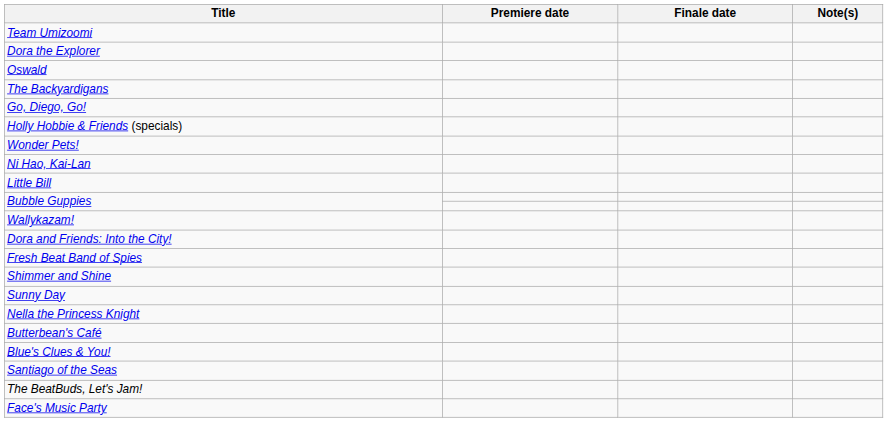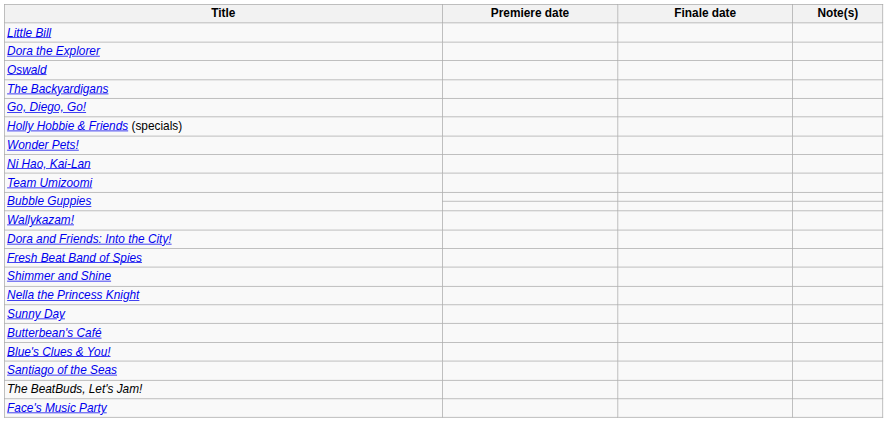 <table class="wikitable plainrowheaders sortable" style="width:75%;text-align:center;">
 <tr>
 <th scope="col" style="width:25%;">Title</th>
 <th scope="col" style="width:10%;">Premiere date</th>
 <th scope="col" style="width:10%;">Finale date</th>
 <th class="unsortable" style="width:5%;">Note(s)</th>
 </tr>
 <tr>
-<td scope="row" style="text-align:left;"><em><a href='#'>Team Umizoomi</a></em></td>
+<td scope="row" style="text-align:left;"><em><a href='#'>Little Bill</a></em></td>
 <td></td>
 <td></td>
 <td></td>
 </tr>
 <tr>
 <td scope="row" style="text-align:left;"><em><a href='#'>Dora the Explorer</a></em></td>
 <td></td>
 <td></td>
 <td></td>
 </tr>
 <tr>
 <td scope="row" style="text-align:left;"><em><a href='#'>Oswald</a></em></td>
 <td></td>
 <td></td>
 <td></td>
 </tr>
 <tr>
 <td scope="row" style="text-align:left;"><em><a href='#'>The Backyardigans</a></em></td>
 <td></td>
 <td></td>
 <td></td>
 </tr>
 <tr>
 <td scope="row" style="text-align:left;"><em><a href='#'>Go, Diego, Go!</a></em></td>
 <td></td>
 <td></td>
 <td></td>
 </tr>
 <tr>
 <td scope="row" style="text-align:left;"><em><a href='#'>Holly Hobbie & Friends</a></em> (specials)</td>
 <td></td>
 <td></td>
 <td></td>
 </tr>
 <tr>
 <td scope="row" style="text-align:left;"><em><a href='#'>Wonder Pets!</a></em></td>
 <td></td>
 <td></td>
 <td></td>
 </tr>
 <tr>
 <td scope="row" style="text-align:left;"><em><a href='#'>Ni Hao, Kai-Lan</a></em></td>
 <td></td>
 <td></td>
 <td></td>
 </tr>
 <tr>
-<td scope="row" style="text-align:left;"><em><a href='#'>Little Bill</a></em></td>
+<td scope="row" style="text-align:left;"><em><a href='#'>Team Umizoomi</a></em></td>
 <td></td>
 <td></td>
 <td></td>
 </tr>
 <tr>
 <td rowspan="2" scope="row" style="text-align:left;"><em><a href='#'>Bubble Guppies</a></em></td>
 <td></td>
 <td></td>
 <td></td>
 </tr>
 <tr>
 <td></td>
 <td></td>
 <td></td>
 </tr>
 <tr>
 <td scope="row" style="text-align:left;"><em><a href='#'>Wallykazam!</a></em></td>
 <td></td>
 <td></td>
 <td></td>
 </tr>
 <tr>
 <td scope="row" style="text-align:left;"><em><a href='#'>Dora and Friends: Into the City!</a></em></td>
 <td></td>
 <td></td>
 <td></td>
 </tr>
 <tr>
 <td scope="row" style="text-align:left;"><em><a href='#'>Fresh Beat Band of Spies</a></em></td>
 <td></td>
 <td></td>
 <td></td>
 </tr>
 <tr>
 <td scope="row" style="text-align:left;"><em><a href='#'>Shimmer and Shine</a></em></td>
 <td></td>
 <td></td>
 <td></td>
 </tr>
 <tr>
-<td scope="row" style="text-align:left;"><em><a href='#'>Sunny Day</a></em></td>
+<td scope="row" style="text-align:left;"><em><a href='#'>Nella the Princess Knight</a></em></td>
 <td></td>
 <td></td>
 <td></td>
 </tr>
 <tr>
-<td scope="row" style="text-align:left;"><em><a href='#'>Nella the Princess Knight</a></em></td>
+<td scope="row" style="text-align:left;"><em><a href='#'>Sunny Day</a></em></td>
 <td></td>
 <td></td>
 <td></td>
 </tr>
 <tr>
 <td scope="row" style="text-align:left;"><em><a href='#'>Butterbean's Café</a></em></td>
 <td></td>
 <td></td>
 <td></td>
 </tr>
 <tr>
 <td scope="row" style="text-align:left;"><em><a href='#'>Blue's Clues & You!</a></em></td>
 <td></td>
 <td></td>
 <td></td>
 </tr>
 <tr>
 <td scope="row" style="text-align:left;"><em><a href='#'>Santiago of the Seas</a></em></td>
 <td></td>
 <td></td>
 <td></td>
 </tr>
 <tr>
 <td scope="row" style="text-align:left;"><em>The BeatBuds, Let's Jam!</em></td>
 <td></td>
 <td></td>
 <td></td>
 </tr>
 <tr>
 <td scope="row" style="text-align:left;"><em><a href='#'>Face's Music Party</a></em></td>
 <td></td>
 <td></td>
 <td></td>
 </tr>
 </table>
